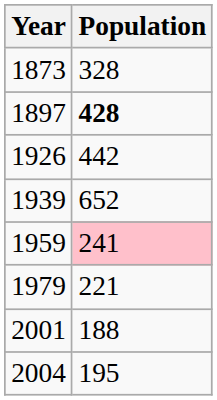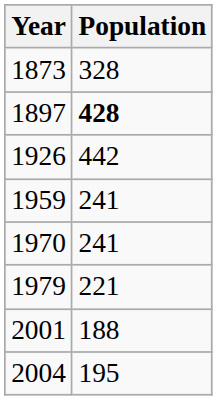 <table class="wikitable">
 <tr>
 <th>Year</th>
 <th>Population</th>
 </tr>
 <tr>
 <td>1873</td>
 <td>328</td>
 </tr>
 <tr>
 <td>1897</td>
 <td><strong>428</strong></td>
 </tr>
 <tr>
 <td>1926</td>
 <td>442</td>
 </tr>
 <tr>
-<td>1939</td>
-<td>652</td>
+<td>1959</td>
+<td>241</td>
 </tr>
 <tr>
-<td>1959</td>
-<td style="background: pink;">241</td>
+<td>1970</td>
+<td>241</td>
 </tr>
 <tr>
 <td>1979</td>
 <td>221</td>
 </tr>
 <tr>
 <td>2001</td>
 <td>188</td>
 </tr>
 <tr>
 <td>2004</td>
 <td>195</td>
 </tr>
 </table>
